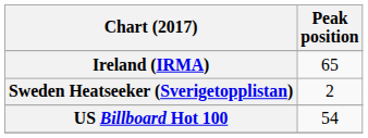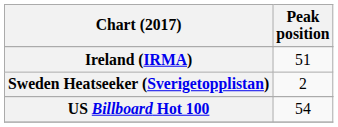 <table class="wikitable sortable plainrowheaders" style="text-align:center">
 <tr>
 <th scope="col">Chart (2017)</th>
 <th scope="col">Peak<br> position</th>
 </tr>
 <tr>
 </tr>
 <tr>
 <th scope="row">Ireland (<a href='#'>IRMA</a>)</th>
-<td>65</td>
+<td>51</td>
 </tr>
 <tr>
 <th scope="row">Sweden Heatseeker (<a href='#'>Sverigetopplistan</a>)</th>
 <td>2</td>
 </tr>
 <tr>
 </tr>
 <tr>
 </tr>
 <tr>
 <th scope="row">US <a href='#'><em>Billboard</em> Hot 100</a></th>
 <td>54</td>
 </tr>
 <tr>
 </tr>
 </table>
